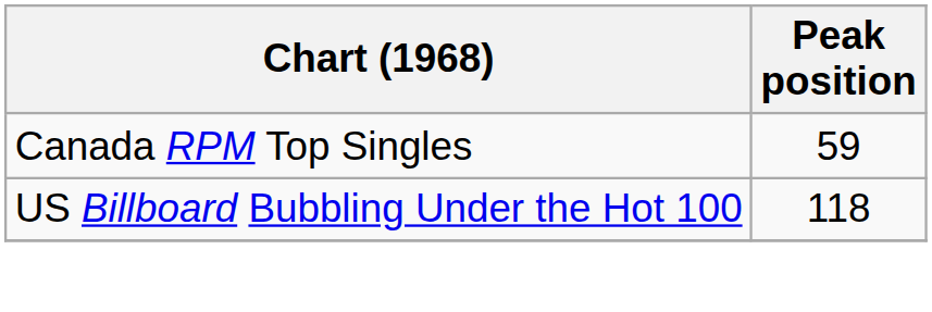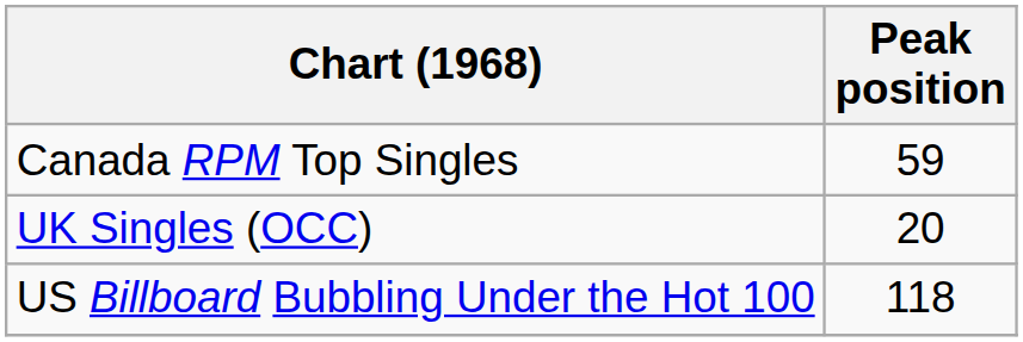 <table class="wikitable sortable">
 <tr>
 <th>Chart (1968)</th>
 <th>Peak<br>position</th>
 </tr>
 <tr>
 <td>Canada <em><a href='#'>RPM</a></em> Top Singles</td>
 <td style="text-align:center;">59</td>
 </tr>
 <tr>
+<td><a href='#'>UK Singles</a> (<a href='#'>OCC</a>)</td>
+<td style="text-align:center;">20</td>
+</tr>
+<tr>
 <td>US <em><a href='#'>Billboard</a></em> <a href='#'>Bubbling Under the Hot 100</a></td>
 <td style="text-align:center;">118</td>
 </tr>
 <tr>
 </tr>
 </table>
